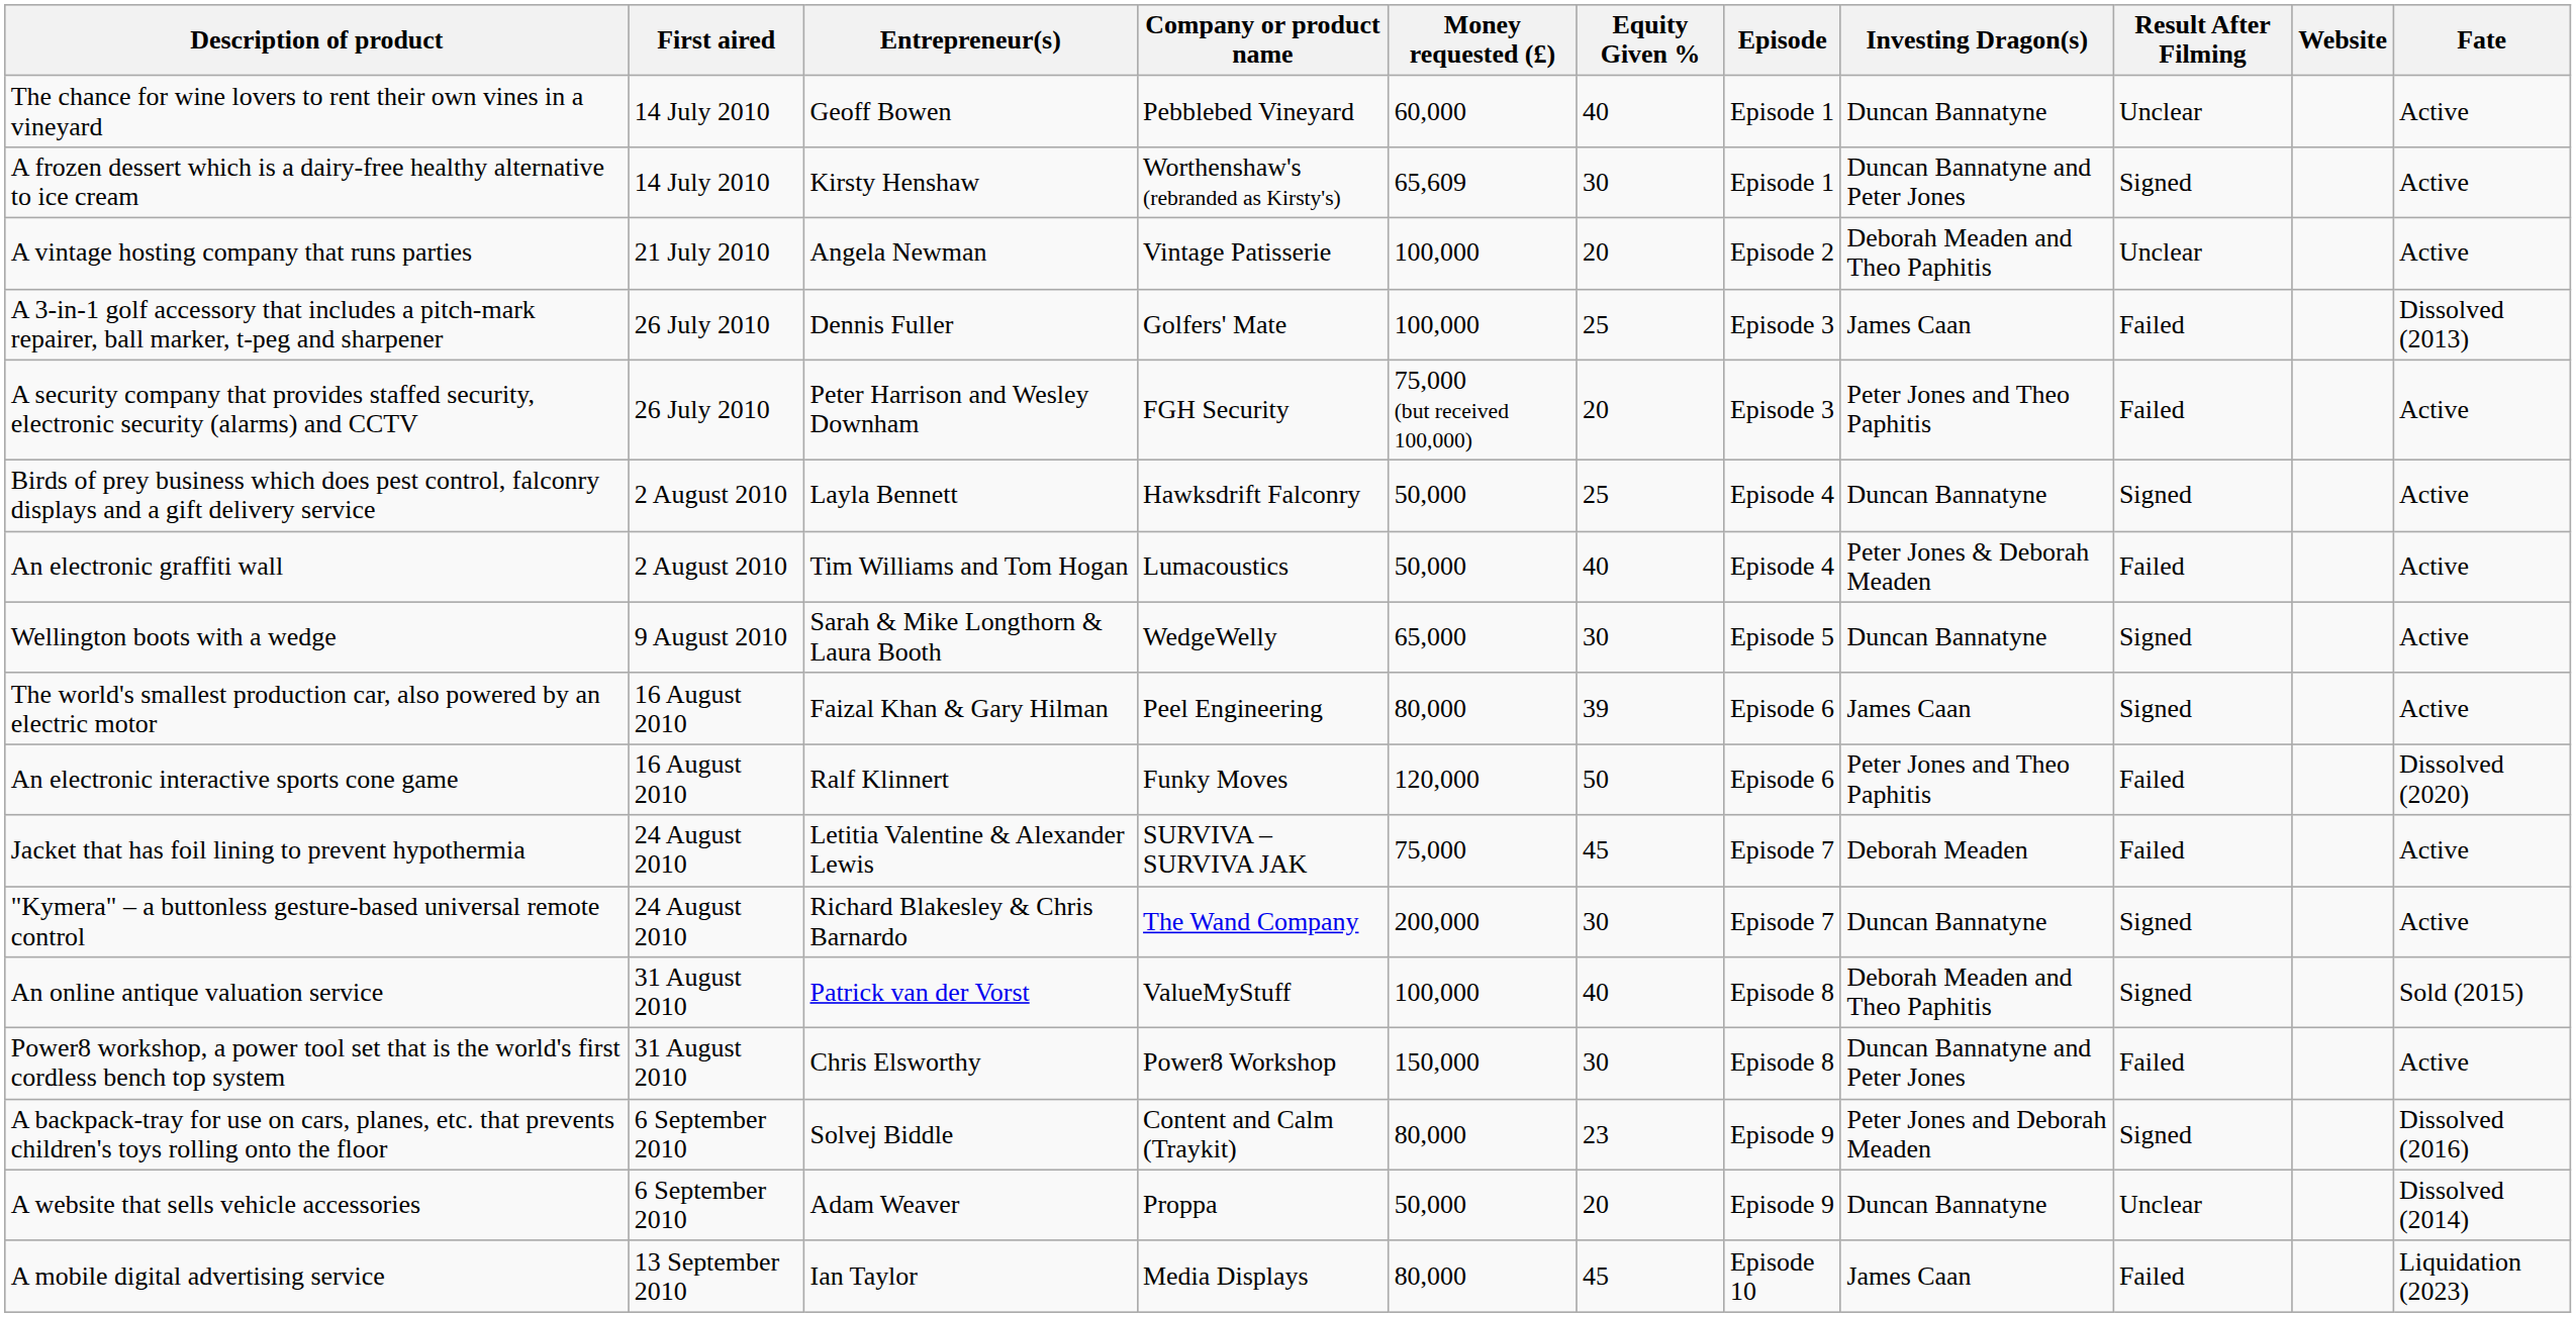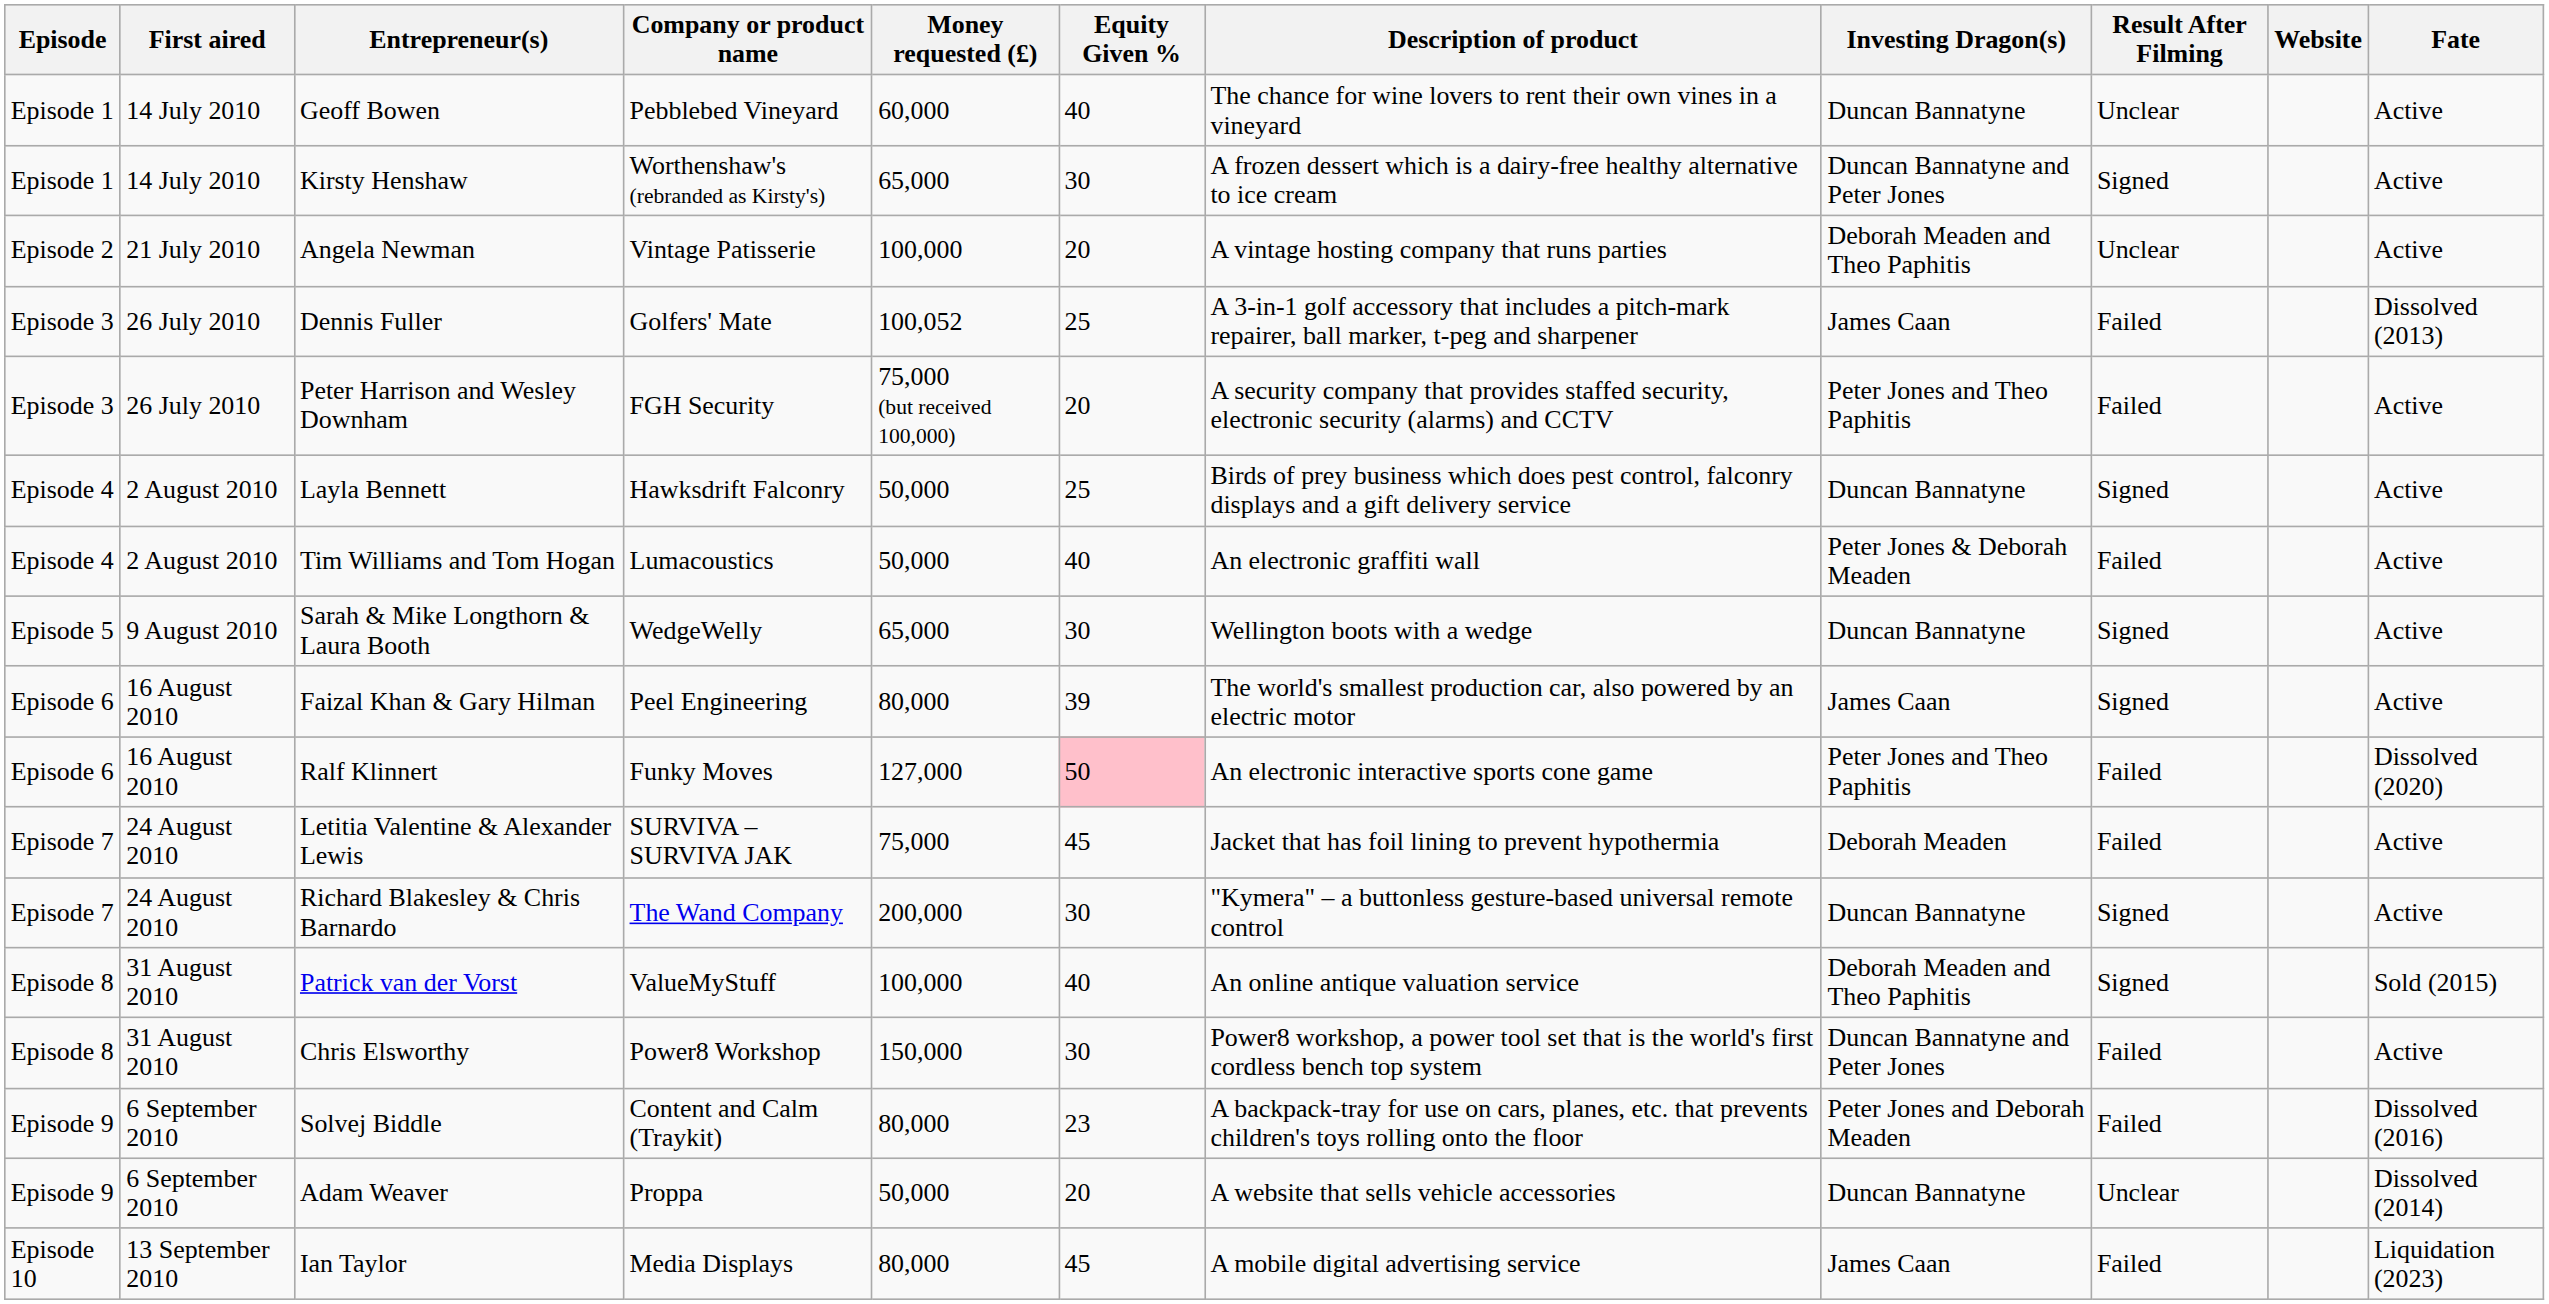 <table class="wikitable sortable">
 <tr>
-<th>Description of product</th>
+<th>Episode</th>
 <th>First aired</th>
 <th>Entrepreneur(s)</th>
 <th>Company or product name</th>
 <th>Money requested (£)</th>
 <th>Equity Given %</th>
-<th>Episode</th>
+<th>Description of product</th>
 <th>Investing Dragon(s)</th>
 <th>Result After Filming</th>
 <th>Website</th>
 <th>Fate</th>
 </tr>
 <tr>
-<td>The chance for wine lovers to rent their own vines in a vineyard</td>
+<td>Episode 1</td>
 <td>14 July 2010</td>
 <td>Geoff Bowen</td>
 <td>Pebblebed Vineyard</td>
 <td>60,000</td>
 <td>40</td>
-<td>Episode 1</td>
+<td>The chance for wine lovers to rent their own vines in a vineyard</td>
 <td>Duncan Bannatyne</td>
 <td>Unclear </td>
 <td></td>
 <td>Active </td>
 </tr>
 <tr>
-<td>A frozen dessert which is a dairy-free healthy alternative to ice cream</td>
+<td>Episode 1</td>
 <td>14 July 2010</td>
 <td>Kirsty Henshaw</td>
 <td>Worthenshaw's <br><small>(rebranded as Kirsty's)</small></td>
-<td>65,609</td>
+<td>65,000</td>
 <td>30</td>
-<td>Episode 1</td>
+<td>A frozen dessert which is a dairy-free healthy alternative to ice cream</td>
 <td>Duncan Bannatyne and Peter Jones</td>
 <td>Signed </td>
 <td></td>
 <td>Active </td>
 </tr>
 <tr>
-<td>A vintage hosting company that runs parties</td>
+<td>Episode 2</td>
 <td>21 July 2010</td>
 <td>Angela Newman</td>
 <td>Vintage Patisserie</td>
 <td>100,000</td>
 <td>20</td>
-<td>Episode 2</td>
+<td>A vintage hosting company that runs parties</td>
 <td>Deborah Meaden and Theo Paphitis</td>
 <td>Unclear </td>
 <td></td>
 <td>Active </td>
 </tr>
 <tr>
-<td>A 3-in-1 golf accessory that includes a pitch-mark repairer, ball marker, t-peg and sharpener</td>
+<td>Episode 3</td>
 <td>26 July 2010</td>
 <td>Dennis Fuller</td>
 <td>Golfers' Mate</td>
-<td>100,000</td>
+<td>100,052</td>
 <td>25</td>
-<td>Episode 3</td>
+<td>A 3-in-1 golf accessory that includes a pitch-mark repairer, ball marker, t-peg and sharpener</td>
 <td>James Caan</td>
 <td>Failed </td>
 <td></td>
 <td>Dissolved (2013)</td>
 </tr>
 <tr>
-<td>A security company that provides staffed security, electronic security (alarms) and CCTV</td>
+<td>Episode 3</td>
 <td>26 July 2010</td>
 <td>Peter Harrison and Wesley Downham</td>
 <td>FGH Security</td>
 <td>75,000 <br><small>(but received 100,000)</small></td>
 <td>20</td>
-<td>Episode 3</td>
+<td>A security company that provides staffed security, electronic security (alarms) and CCTV</td>
 <td>Peter Jones and Theo Paphitis</td>
 <td>Failed </td>
 <td></td>
 <td>Active </td>
 </tr>
 <tr>
-<td>Birds of prey business which does pest control, falconry displays and a gift delivery service</td>
+<td>Episode 4</td>
 <td>2 August 2010</td>
 <td>Layla Bennett</td>
 <td>Hawksdrift Falconry</td>
 <td>50,000</td>
 <td>25</td>
-<td>Episode 4</td>
+<td>Birds of prey business which does pest control, falconry displays and a gift delivery service</td>
 <td>Duncan Bannatyne</td>
 <td>Signed </td>
 <td></td>
 <td>Active </td>
 </tr>
 <tr>
-<td>An electronic graffiti wall</td>
+<td>Episode 4</td>
 <td>2 August 2010</td>
 <td>Tim Williams and Tom Hogan</td>
 <td>Lumacoustics</td>
 <td>50,000</td>
 <td>40</td>
-<td>Episode 4</td>
+<td>An electronic graffiti wall</td>
 <td>Peter Jones & Deborah Meaden</td>
 <td>Failed </td>
 <td></td>
 <td>Active </td>
 </tr>
 <tr>
-<td>Wellington boots with a wedge</td>
+<td>Episode 5</td>
 <td>9 August 2010</td>
 <td>Sarah & Mike Longthorn & Laura Booth</td>
 <td>WedgeWelly</td>
 <td>65,000</td>
 <td>30</td>
-<td>Episode 5</td>
+<td>Wellington boots with a wedge</td>
 <td>Duncan Bannatyne</td>
 <td>Signed</td>
 <td></td>
 <td>Active </td>
 </tr>
 <tr>
-<td>The world's smallest production car, also powered by an electric motor</td>
+<td>Episode 6</td>
 <td>16 August 2010</td>
 <td>Faizal Khan & Gary Hilman</td>
 <td>Peel Engineering</td>
 <td>80,000</td>
 <td>39</td>
-<td>Episode 6</td>
+<td>The world's smallest production car, also powered by an electric motor</td>
 <td>James Caan</td>
 <td>Signed </td>
 <td></td>
 <td>Active </td>
 </tr>
 <tr>
-<td>An electronic interactive sports cone game</td>
+<td>Episode 6</td>
 <td>16 August 2010</td>
 <td>Ralf Klinnert</td>
 <td>Funky Moves</td>
-<td>120,000</td>
-<td>50</td>
-<td>Episode 6</td>
+<td>127,000</td>
+<td style="background: pink;">50</td>
+<td>An electronic interactive sports cone game</td>
 <td>Peter Jones and Theo Paphitis</td>
 <td>Failed </td>
 <td></td>
 <td>Dissolved (2020) </td>
 </tr>
 <tr>
-<td>Jacket that has foil lining to prevent hypothermia</td>
+<td>Episode 7</td>
 <td>24 August 2010</td>
 <td>Letitia Valentine & Alexander Lewis</td>
 <td>SURVIVA – SURVIVA JAK</td>
 <td>75,000</td>
 <td>45</td>
-<td>Episode 7</td>
+<td>Jacket that has foil lining to prevent hypothermia</td>
 <td>Deborah Meaden</td>
 <td>Failed </td>
 <td></td>
 <td>Active </td>
 </tr>
 <tr>
-<td>"Kymera" – a buttonless gesture-based universal remote control</td>
+<td>Episode 7</td>
 <td>24 August 2010</td>
 <td>Richard Blakesley & Chris Barnardo</td>
 <td><a href='#'>The Wand Company</a></td>
 <td>200,000</td>
 <td>30</td>
-<td>Episode 7</td>
+<td>"Kymera" – a buttonless gesture-based universal remote control</td>
 <td>Duncan Bannatyne</td>
 <td>Signed</td>
 <td></td>
 <td>Active </td>
 </tr>
 <tr>
-<td>An online antique valuation service</td>
+<td>Episode 8</td>
 <td>31 August 2010</td>
 <td><a href='#'>Patrick van der Vorst</a></td>
 <td>ValueMyStuff</td>
 <td>100,000</td>
 <td>40</td>
-<td>Episode 8</td>
+<td>An online antique valuation service</td>
 <td>Deborah Meaden and Theo Paphitis</td>
 <td>Signed </td>
 <td></td>
 <td>Sold (2015) </td>
 </tr>
 <tr>
-<td>Power8 workshop, a power tool set that is the world's first cordless bench top system</td>
+<td>Episode 8</td>
 <td>31 August 2010</td>
 <td>Chris Elsworthy</td>
 <td>Power8 Workshop</td>
 <td>150,000</td>
 <td>30</td>
-<td>Episode 8</td>
+<td>Power8 workshop, a power tool set that is the world's first cordless bench top system</td>
 <td>Duncan Bannatyne and Peter Jones</td>
 <td>Failed </td>
 <td> </td>
 <td>Active </td>
 </tr>
 <tr>
-<td>A backpack-tray for use on cars, planes, etc. that prevents children's toys rolling onto the floor</td>
+<td>Episode 9</td>
 <td>6 September 2010</td>
 <td>Solvej Biddle</td>
 <td>Content and Calm (Traykit)</td>
 <td>80,000</td>
 <td>23</td>
-<td>Episode 9</td>
+<td>A backpack-tray for use on cars, planes, etc. that prevents children's toys rolling onto the floor</td>
 <td>Peter Jones and Deborah Meaden</td>
-<td>Signed</td>
+<td>Failed </td>
 <td></td>
 <td>Dissolved (2016) </td>
 </tr>
 <tr>
-<td>A website that sells vehicle accessories</td>
+<td>Episode 9</td>
 <td>6 September 2010</td>
 <td>Adam Weaver</td>
 <td>Proppa</td>
 <td>50,000</td>
 <td>20</td>
-<td>Episode 9</td>
+<td>A website that sells vehicle accessories</td>
 <td>Duncan Bannatyne</td>
 <td>Unclear </td>
 <td></td>
 <td>Dissolved (2014) </td>
 </tr>
 <tr>
-<td>A mobile digital advertising service</td>
+<td>Episode 10</td>
 <td>13 September 2010</td>
 <td>Ian Taylor</td>
 <td>Media Displays</td>
 <td>80,000</td>
 <td>45</td>
-<td>Episode 10</td>
+<td>A mobile digital advertising service</td>
 <td>James Caan</td>
 <td>Failed </td>
 <td></td>
 <td>Liquidation (2023) </td>
 </tr>
 </table>
